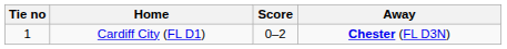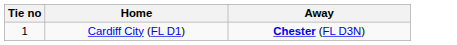 <table class="wikitable" style="text-align:center">
 <tr>
 <th width=50>Tie no</th>
 <th width=250>Home</th>
-<th width=50>Score</th>
 <th width=250>Away</th>
 </tr>
 <tr>
 <td>1</td>
 <td><a href='#'>Cardiff City</a> (<a href='#'>FL D1</a>)</td>
-<td>0–2</td>
 <td><strong><a href='#'>Chester</a></strong> (<a href='#'>FL D3N</a>)</td>
 </tr>
 </table>
